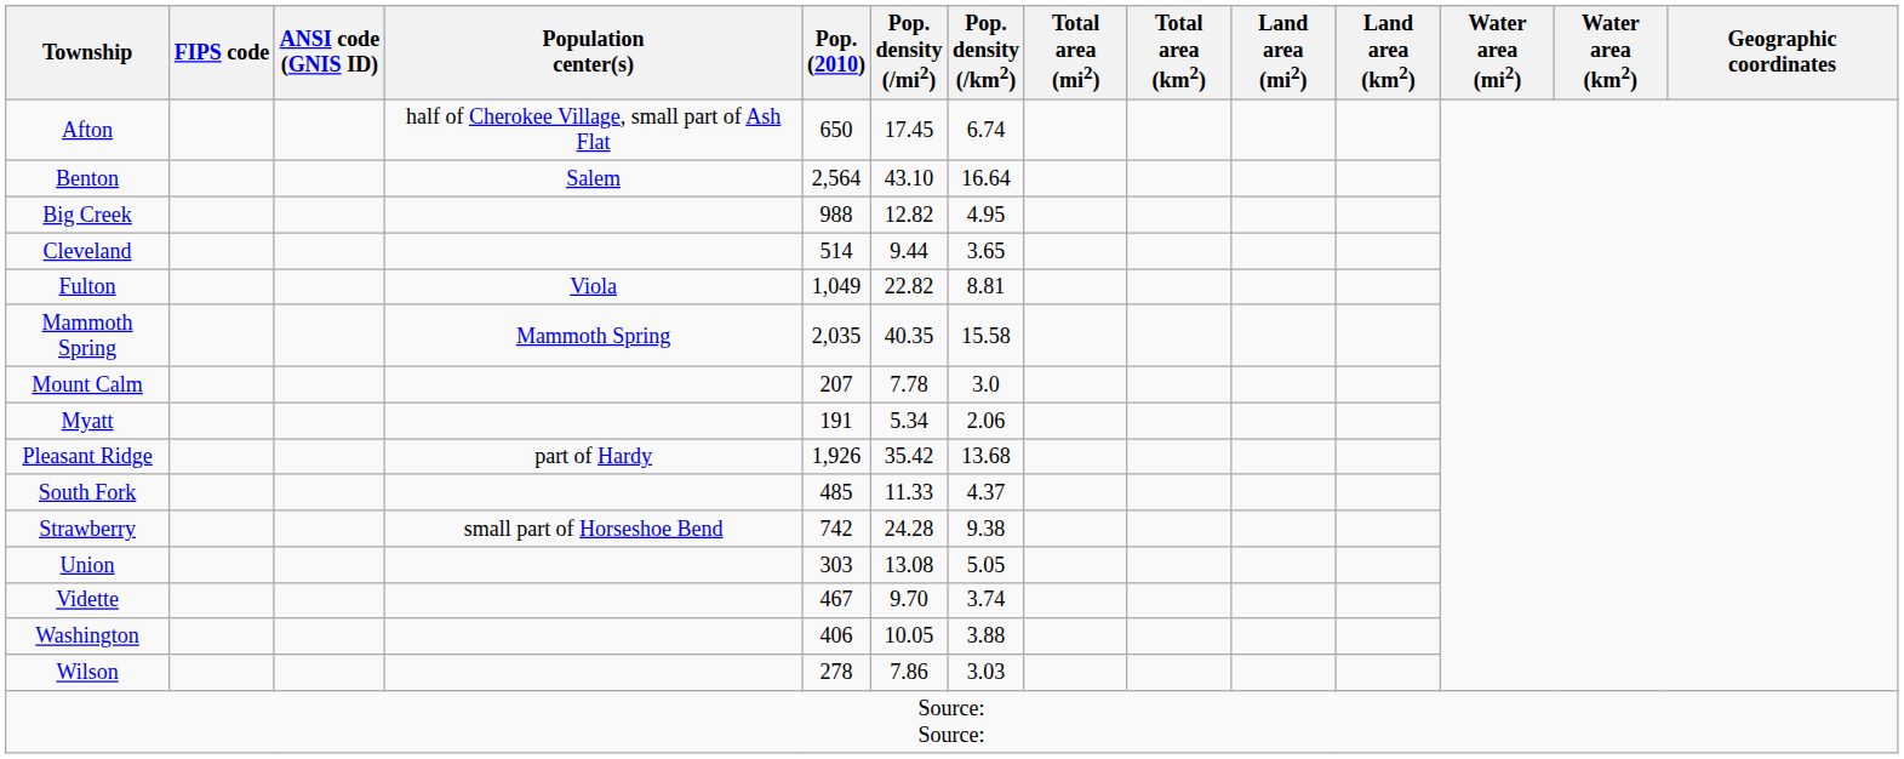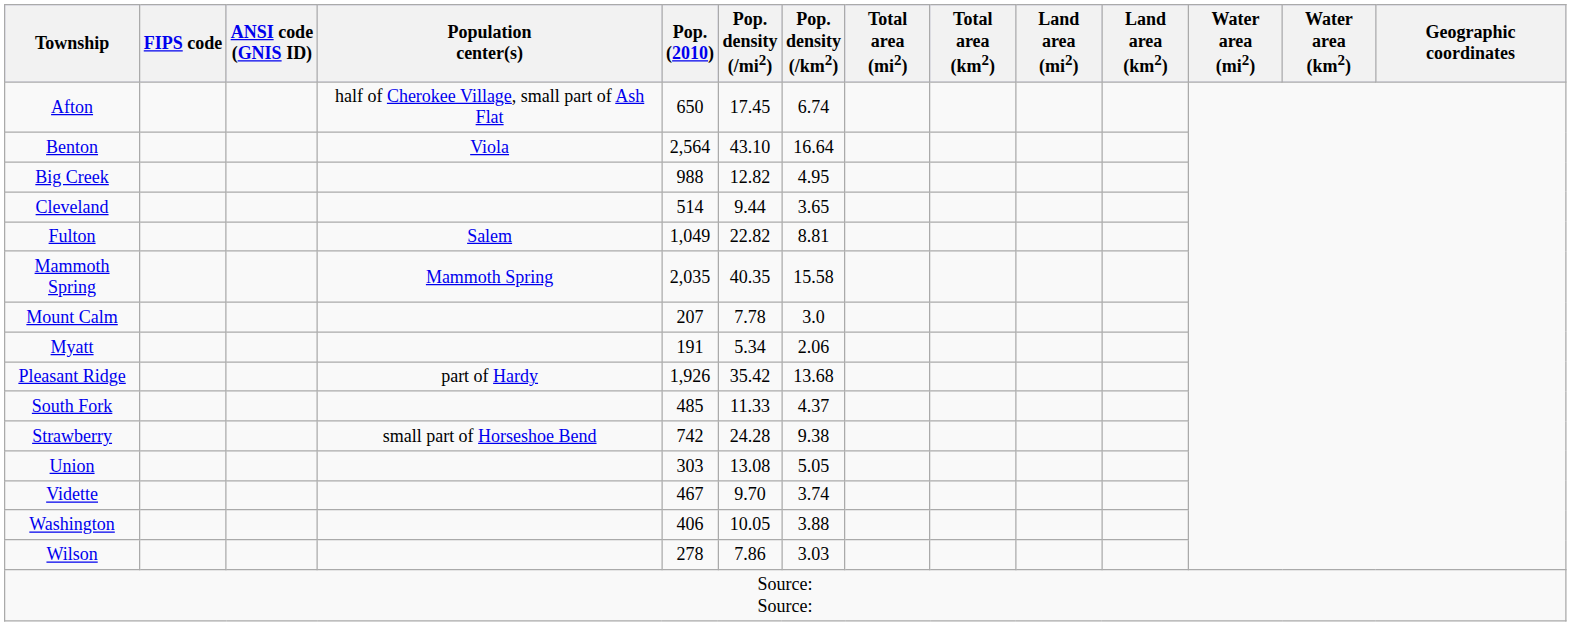 <table class="wikitable sortable" style="text-align:center; font-size:90%;">
 <tr style="background:#ccf;">
 <th>Township</th>
 <th><a href='#'>FIPS</a> code</th>
 <th><a href='#'>ANSI</a> code<br>(<a href='#'>GNIS</a> ID)</th>
 <th>Population<br>center(s)</th>
 <th>Pop.<br>(<a href='#'>2010</a>)</th>
 <th>Pop.<br>density<br>(/mi<sup>2</sup>)</th>
 <th>Pop.<br>density<br>(/km<sup>2</sup>)</th>
 <th>Total area<br>(mi<sup>2</sup>)</th>
 <th>Total area<br>(km<sup>2</sup>)</th>
 <th>Land area<br>(mi<sup>2</sup>)</th>
 <th>Land area<br>(km<sup>2</sup>)</th>
 <th>Water area<br>(mi<sup>2</sup>)</th>
 <th>Water area<br>(km<sup>2</sup>)</th>
 <th>Geographic coordinates</th>
 </tr>
 <tr>
 <td><a href='#'>Afton</a></td>
 <td></td>
 <td></td>
 <td>half of <a href='#'>Cherokee Village</a>, small part of <a href='#'>Ash Flat</a></td>
 <td>650</td>
 <td>17.45</td>
 <td>6.74</td>
 <td></td>
 <td></td>
 <td></td>
 <td></td>
 </tr>
 <tr>
 <td><a href='#'>Benton</a></td>
 <td></td>
 <td></td>
-<td><a href='#'>Salem</a></td>
+<td><a href='#'>Viola</a></td>
 <td>2,564</td>
 <td>43.10</td>
 <td>16.64</td>
 <td></td>
 <td></td>
 <td></td>
 <td></td>
 </tr>
 <tr>
 <td><a href='#'>Big Creek</a></td>
 <td></td>
 <td></td>
 <td></td>
 <td>988</td>
 <td>12.82</td>
 <td>4.95</td>
 <td></td>
 <td></td>
 <td></td>
 <td></td>
 </tr>
 <tr>
 <td><a href='#'>Cleveland</a></td>
 <td></td>
 <td></td>
 <td></td>
 <td>514</td>
 <td>9.44</td>
 <td>3.65</td>
 <td></td>
 <td></td>
 <td></td>
 <td></td>
 </tr>
 <tr>
 <td><a href='#'>Fulton</a></td>
 <td></td>
 <td></td>
-<td><a href='#'>Viola</a></td>
+<td><a href='#'>Salem</a></td>
 <td>1,049</td>
 <td>22.82</td>
 <td>8.81</td>
 <td></td>
 <td></td>
 <td></td>
 <td></td>
 </tr>
 <tr>
 <td><a href='#'>Mammoth Spring</a></td>
 <td></td>
 <td></td>
 <td><a href='#'>Mammoth Spring</a></td>
 <td>2,035</td>
 <td>40.35</td>
 <td>15.58</td>
 <td></td>
 <td></td>
 <td></td>
 <td></td>
 </tr>
 <tr>
 <td><a href='#'>Mount Calm</a></td>
 <td></td>
 <td></td>
 <td></td>
 <td>207</td>
 <td>7.78</td>
 <td>3.0</td>
 <td></td>
 <td></td>
 <td></td>
 <td></td>
 </tr>
 <tr>
 <td><a href='#'>Myatt</a></td>
 <td></td>
 <td></td>
 <td></td>
 <td>191</td>
 <td>5.34</td>
 <td>2.06</td>
 <td></td>
 <td></td>
 <td></td>
 <td></td>
 </tr>
 <tr>
 <td><a href='#'>Pleasant Ridge</a></td>
 <td></td>
 <td></td>
 <td>part of <a href='#'>Hardy</a></td>
 <td>1,926</td>
 <td>35.42</td>
 <td>13.68</td>
 <td></td>
 <td></td>
 <td></td>
 <td></td>
 </tr>
 <tr>
 <td><a href='#'>South Fork</a></td>
 <td></td>
 <td></td>
 <td></td>
 <td>485</td>
 <td>11.33</td>
 <td>4.37</td>
 <td></td>
 <td></td>
 <td></td>
 <td></td>
 </tr>
 <tr>
 <td><a href='#'>Strawberry</a></td>
 <td></td>
 <td></td>
 <td>small part of <a href='#'>Horseshoe Bend</a></td>
 <td>742</td>
 <td>24.28</td>
 <td>9.38</td>
 <td></td>
 <td></td>
 <td></td>
 <td></td>
 </tr>
 <tr>
 <td><a href='#'>Union</a></td>
 <td></td>
 <td></td>
 <td></td>
 <td>303</td>
 <td>13.08</td>
 <td>5.05</td>
 <td></td>
 <td></td>
 <td></td>
 <td></td>
 </tr>
 <tr>
 <td><a href='#'>Vidette</a></td>
 <td></td>
 <td></td>
 <td></td>
 <td>467</td>
 <td>9.70</td>
 <td>3.74</td>
 <td></td>
 <td></td>
 <td></td>
 <td></td>
 </tr>
 <tr>
 <td><a href='#'>Washington</a></td>
 <td></td>
 <td></td>
 <td></td>
 <td>406</td>
 <td>10.05</td>
 <td>3.88</td>
 <td></td>
 <td></td>
 <td></td>
 <td></td>
 </tr>
 <tr>
 <td><a href='#'>Wilson</a></td>
 <td></td>
 <td></td>
 <td></td>
 <td>278</td>
 <td>7.86</td>
 <td>3.03</td>
 <td></td>
 <td></td>
 <td></td>
 <td></td>
 </tr>
 <tr>
 <td colspan=14>Source: <br>Source: </td>
 </tr>
 </table>
